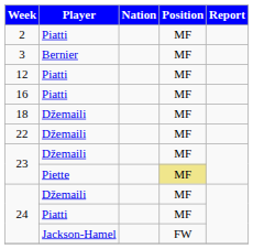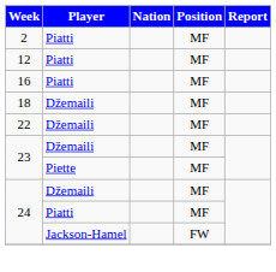 <table class="wikitable" style="font-size: 95%; text-align: center;">
 <tr>
 <th style="background:#00f; color:white; text-align:center;">Week</th>
 <th style="background:#00f; color:white; text-align:center;">Player</th>
 <th style="background:#00f; color:white; text-align:center;">Nation</th>
 <th style="background:#00f; color:white; text-align:center;">Position</th>
 <th style="background:#00f; color:white; text-align:center;">Report</th>
 </tr>
 <tr>
 <td>2</td>
 <td style="text-align:left;"><a href='#'>Piatti</a></td>
-<td style="text-align:left;"></td>
-<td>MF</td>
-<td></td>
-</tr>
-<tr>
-<td>3</td>
-<td style="text-align:left;"><a href='#'>Bernier</a></td>
 <td style="text-align:left;"></td>
 <td>MF</td>
 <td></td>
 </tr>
 <tr>
 <td>12</td>
 <td style="text-align:left;"><a href='#'>Piatti</a></td>
 <td style="text-align:left;"></td>
 <td>MF</td>
 <td></td>
 </tr>
 <tr>
 <td>16</td>
 <td style="text-align:left;"><a href='#'>Piatti</a></td>
 <td style="text-align:left;"></td>
 <td>MF</td>
 <td></td>
 </tr>
 <tr>
 <td>18</td>
 <td style="text-align:left;"><a href='#'>Džemaili</a></td>
 <td style="text-align:left;"></td>
 <td>MF</td>
 <td></td>
 </tr>
 <tr>
 <td>22</td>
 <td style="text-align:left;"><a href='#'>Džemaili</a></td>
 <td style="text-align:left;"></td>
 <td>MF</td>
 <td></td>
 </tr>
 <tr>
 <td rowspan="2">23</td>
 <td style="text-align:left;"><a href='#'>Džemaili</a></td>
 <td style="text-align:left;"></td>
 <td>MF</td>
 <td rowspan="2"></td>
 </tr>
 <tr>
 <td style="text-align:left;"><a href='#'>Piette</a></td>
 <td style="text-align:left;"></td>
-<td style="background: khaki;">MF</td>
+<td>MF</td>
 </tr>
 <tr>
 <td rowspan="3">24</td>
 <td style="text-align:left;"><a href='#'>Džemaili</a></td>
 <td style="text-align:left;"></td>
 <td>MF</td>
 <td rowspan="3"></td>
 </tr>
 <tr>
 <td style="text-align:left;"><a href='#'>Piatti</a></td>
 <td style="text-align:left;"></td>
 <td>MF</td>
 </tr>
 <tr>
 <td style="text-align:left;"><a href='#'>Jackson-Hamel</a></td>
 <td style="text-align:left;"></td>
 <td>FW</td>
 </tr>
 <tr>
 </tr>
 </table>
